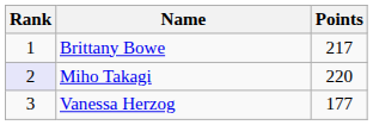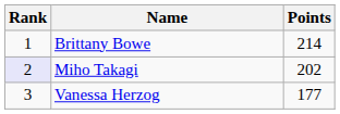 <table class="wikitable" border="1" style="text-align:center">
 <tr>
 <th width=30>Rank</th>
 <th width=220>Name</th>
 <th width=25>Points</th>
 </tr>
 <tr>
 <td>1</td>
 <td align="left"> <a href='#'>Brittany Bowe</a></td>
-<td>217</td>
+<td>214</td>
 </tr>
 <tr>
 <td style="background: lavender;">2</td>
 <td align="left"> <a href='#'>Miho Takagi</a></td>
-<td>220</td>
+<td>202</td>
 </tr>
 <tr>
 <td>3</td>
 <td align="left"> <a href='#'>Vanessa Herzog</a></td>
 <td>177</td>
 </tr>
 </table>
